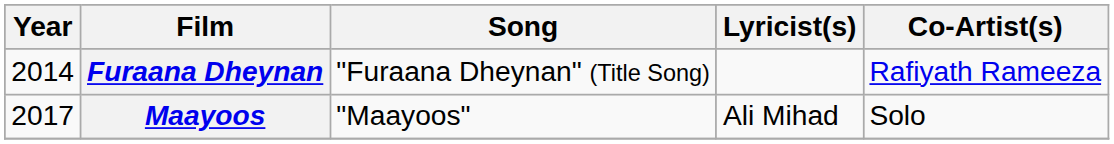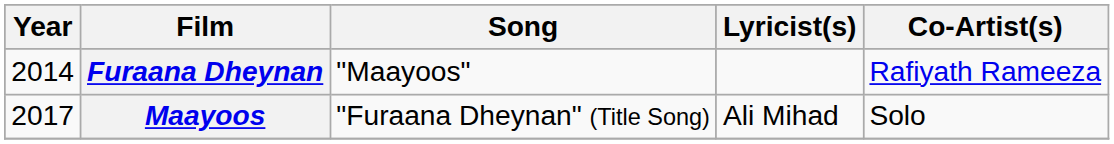 <table class="wikitable plainrowheaders">
 <tr>
 <th scope="col">Year</th>
 <th scope="col">Film</th>
 <th scope="col">Song</th>
 <th scope="col">Lyricist(s)</th>
 <th scope="col">Co-Artist(s)</th>
 </tr>
 <tr>
 <td>2014</td>
 <th scope="row"><em><a href='#'>Furaana Dheynan</a></em></th>
-<td>"Furaana Dheynan" <small>(Title Song)</small></td>
+<td>"Maayoos" </td>
 <td></td>
 <td><a href='#'>Rafiyath Rameeza</a></td>
 </tr>
 <tr>
 <td>2017</td>
 <th scope="row"><em><a href='#'>Maayoos</a></em></th>
-<td>"Maayoos" </td>
+<td>"Furaana Dheynan" <small>(Title Song)</small></td>
 <td>Ali Mihad</td>
 <td>Solo</td>
 </tr>
 <tr>
 </tr>
 </table>
